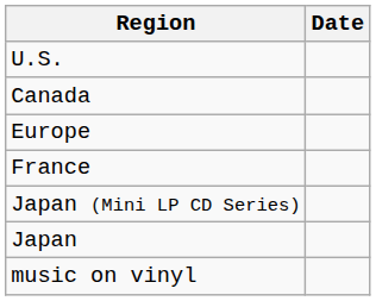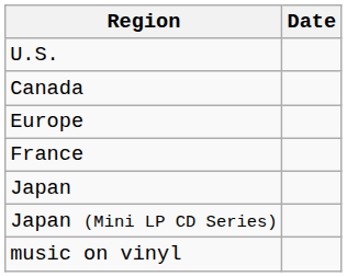 <table class="wikitable">
 <tr>
 <th>Region</th>
 <th>Date</th>
 </tr>
 <tr>
 <td>U.S.</td>
 <td></td>
 </tr>
 <tr>
 <td>Canada</td>
 <td></td>
 </tr>
 <tr>
 <td>Europe</td>
 <td></td>
 </tr>
 <tr>
 <td>France</td>
 <td></td>
 </tr>
 <tr>
-<td>Japan <small>(Mini LP CD Series)</small></td>
+<td>Japan</td>
 <td></td>
 </tr>
 <tr>
-<td>Japan</td>
+<td>Japan <small>(Mini LP CD Series)</small></td>
 <td></td>
 </tr>
 <tr>
 <td>music on vinyl</td>
 <td></td>
 </tr>
 </table>
